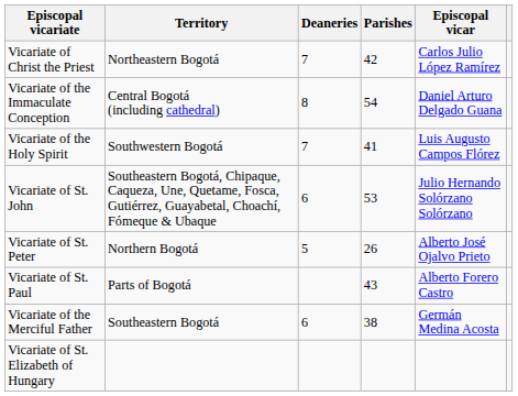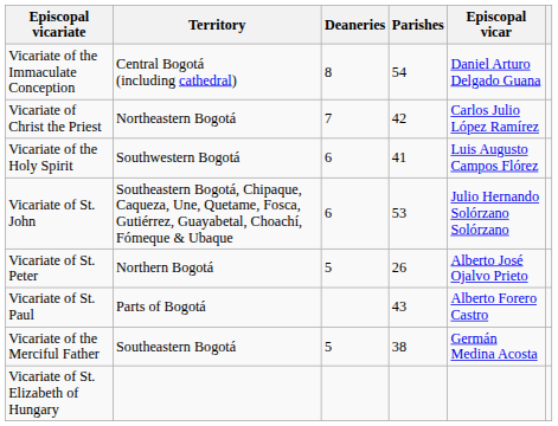 <table class="wikitable">
 <tr>
 <th>Episcopal vicariate</th>
 <th>Territory</th>
 <th>Deaneries</th>
 <th>Parishes</th>
 <th>Episcopal vicar</th>
 <th></th>
 </tr>
 <tr>
+<td>Vicariate of the Immaculate Conception<br></td>
+<td>Central Bogotá<br>(including <a href='#'>cathedral</a>)</td>
+<td>8</td>
+<td>54</td>
+<td><a href='#'>Daniel Arturo Delgado Guana</a></td>
+<td></td>
+</tr>
+<tr>
 <td>Vicariate of Christ the Priest<br></td>
 <td>Northeastern Bogotá</td>
 <td>7</td>
 <td>42</td>
 <td><a href='#'>Carlos Julio López Ramírez</a></td>
 <td></td>
 </tr>
 <tr>
-<td>Vicariate of the Immaculate Conception<br></td>
-<td>Central Bogotá<br>(including <a href='#'>cathedral</a>)</td>
-<td>8</td>
-<td>54</td>
-<td><a href='#'>Daniel Arturo Delgado Guana</a></td>
-<td></td>
-</tr>
-<tr>
 <td>Vicariate of the Holy Spirit<br></td>
 <td>Southwestern Bogotá</td>
-<td>7</td>
+<td>6</td>
 <td>41</td>
 <td><a href='#'>Luis Augusto Campos Flórez</a></td>
 <td></td>
 </tr>
 <tr>
 <td>Vicariate of St. John<br></td>
 <td>Southeastern Bogotá, Chipaque, Caqueza, Une, Quetame, Fosca, Gutiérrez, Guayabetal, Choachí, Fómeque & Ubaque</td>
 <td>6</td>
 <td>53</td>
 <td><a href='#'>Julio Hernando Solórzano Solórzano</a></td>
 <td></td>
 </tr>
 <tr>
 <td>Vicariate of St. Peter<br></td>
 <td>Northern Bogotá</td>
 <td>5</td>
 <td>26</td>
 <td><a href='#'>Alberto José Ojalvo Prieto</a></td>
 <td></td>
 </tr>
 <tr>
 <td>Vicariate of St. Paul<br></td>
 <td>Parts of Bogotá</td>
 <td></td>
 <td>43</td>
 <td><a href='#'>Alberto Forero Castro</a></td>
 <td></td>
 </tr>
 <tr>
 <td>Vicariate of the Merciful Father<br></td>
 <td>Southeastern Bogotá</td>
-<td>6</td>
+<td>5</td>
 <td>38</td>
 <td><a href='#'>Germán Medina Acosta</a></td>
 <td></td>
 </tr>
 <tr>
 <td>Vicariate of St. Elizabeth of Hungary<br></td>
 <td></td>
 <td></td>
 <td></td>
 <td></td>
 <td></td>
 </tr>
 </table>
